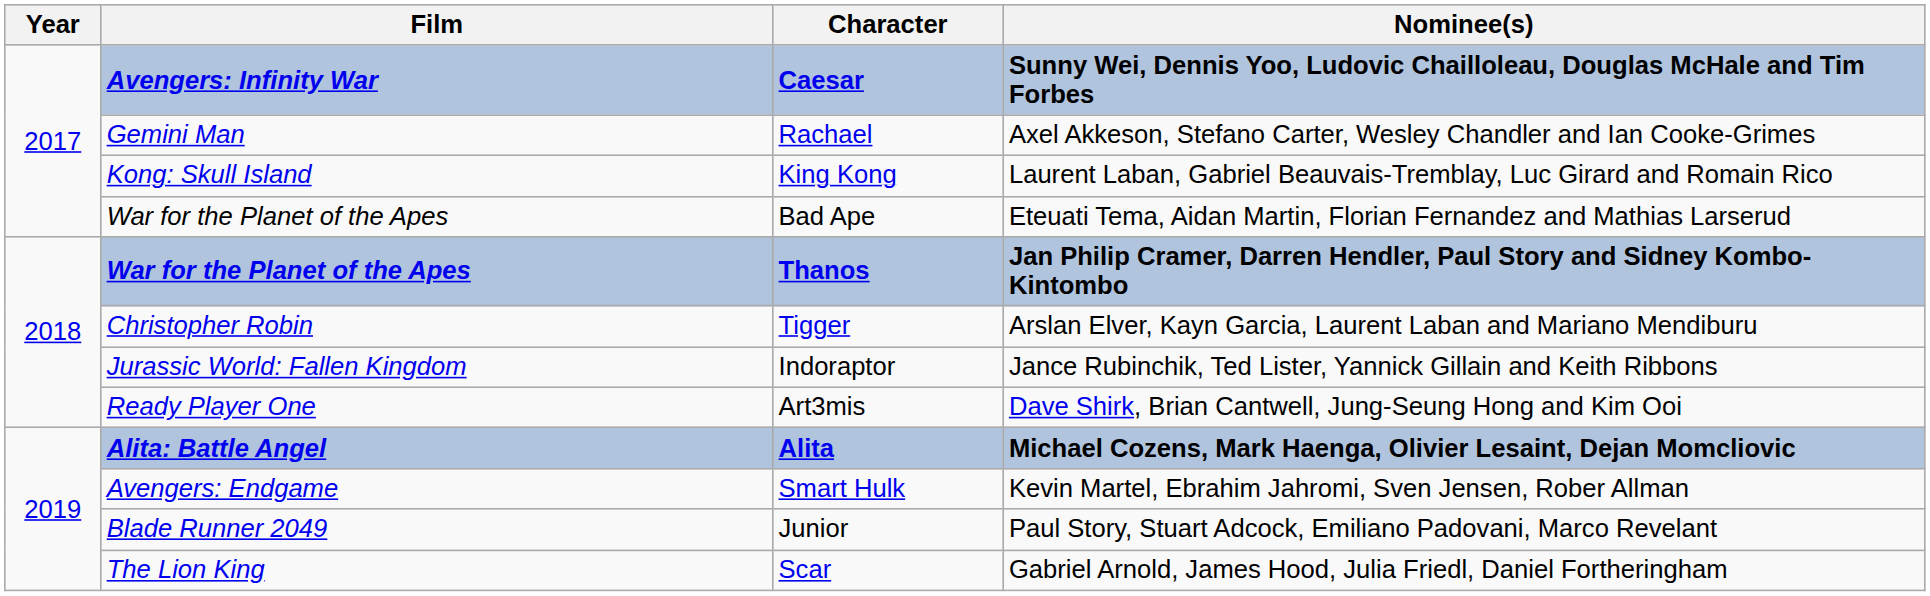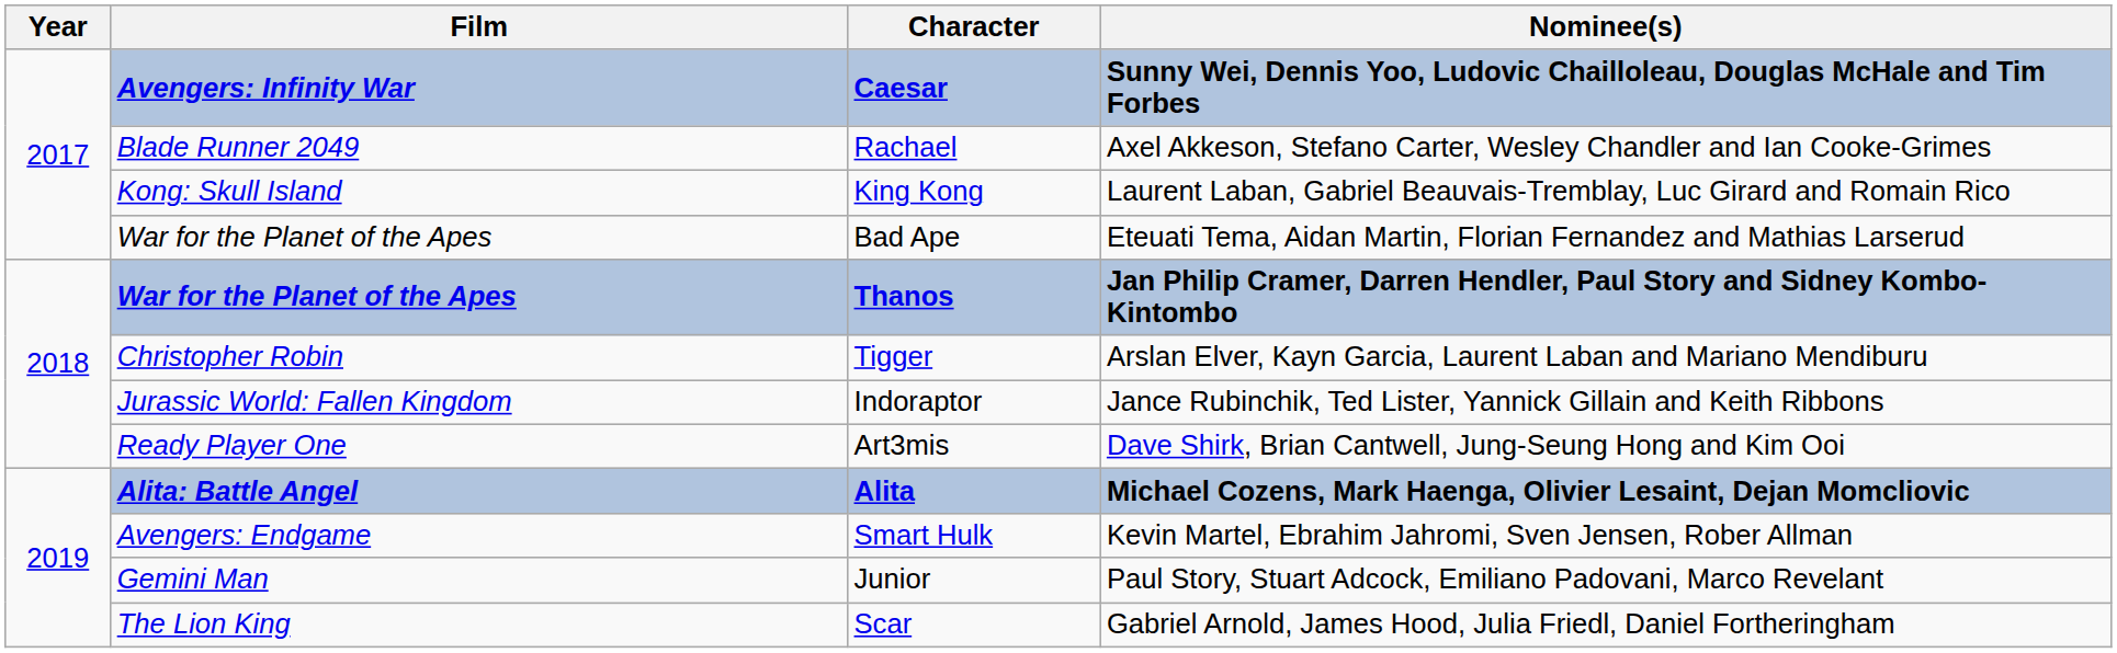 <table class="wikitable" width="95%" cellpadding="5">
 <tr>
 <th width="5%">Year</th>
 <th width="35%">Film</th>
 <th width="12%">Character</th>
 <th width="50%">Nominee(s)</th>
 </tr>
 <tr>
 <td rowspan="4" style="text-align:center;"><a href='#'>2017</a><br></td>
 <td style="background:#B0C4DE;"><strong><em><a href='#'>Avengers: Infinity War</a></em></strong></td>
 <td style="background:#B0C4DE;"><strong><a href='#'>Caesar</a></strong></td>
 <td style="background:#B0C4DE;"><strong>Sunny Wei, Dennis Yoo, Ludovic Chailloleau, Douglas McHale and Tim Forbes</strong></td>
 </tr>
 <tr>
-<td><em><a href='#'>Gemini Man</a></em></td>
+<td><em><a href='#'>Blade Runner 2049</a></em></td>
 <td><a href='#'>Rachael</a></td>
 <td>Axel Akkeson, Stefano Carter, Wesley Chandler and Ian Cooke-Grimes</td>
 </tr>
 <tr>
 <td><em><a href='#'>Kong: Skull Island</a></em></td>
 <td><a href='#'>King Kong</a></td>
 <td>Laurent Laban, Gabriel Beauvais-Tremblay, Luc Girard and Romain Rico</td>
 </tr>
 <tr>
 <td><em>War for the Planet of the Apes</em></td>
 <td>Bad Ape</td>
 <td>Eteuati Tema, Aidan Martin, Florian Fernandez and Mathias Larserud</td>
 </tr>
 <tr>
 <td rowspan="4" style="text-align:center;"><a href='#'>2018</a><br></td>
 <td style="background:#B0C4DE;"><strong><em><a href='#'>War for the Planet of the Apes</a></em></strong></td>
 <td style="background:#B0C4DE;"><strong><a href='#'>Thanos</a></strong></td>
 <td style="background:#B0C4DE;"><strong>Jan Philip Cramer, Darren Hendler, Paul Story and Sidney Kombo-Kintombo</strong></td>
 </tr>
 <tr>
 <td><em><a href='#'>Christopher Robin</a></em></td>
 <td><a href='#'>Tigger</a></td>
 <td>Arslan Elver, Kayn Garcia, Laurent Laban and Mariano Mendiburu</td>
 </tr>
 <tr>
 <td><em><a href='#'>Jurassic World: Fallen Kingdom</a></em></td>
 <td>Indoraptor</td>
 <td>Jance Rubinchik, Ted Lister, Yannick Gillain and Keith Ribbons</td>
 </tr>
 <tr>
 <td><em><a href='#'>Ready Player One</a></em></td>
 <td>Art3mis</td>
 <td><a href='#'>Dave Shirk</a>, Brian Cantwell, Jung-Seung Hong and Kim Ooi</td>
 </tr>
 <tr>
 <td rowspan="4" style="text-align:center;"><a href='#'>2019</a><br></td>
 <td style="background:#B0C4DE;"><strong><em><a href='#'>Alita: Battle Angel</a></em></strong></td>
 <td style="background:#B0C4DE;"><strong><a href='#'>Alita</a></strong></td>
 <td style="background:#B0C4DE;"><strong>Michael Cozens, Mark Haenga, Olivier Lesaint, Dejan Momcliovic</strong></td>
 </tr>
 <tr>
 <td><em><a href='#'>Avengers: Endgame</a></em></td>
 <td><a href='#'>Smart Hulk</a></td>
 <td>Kevin Martel, Ebrahim Jahromi, Sven Jensen, Rober Allman</td>
 </tr>
 <tr>
-<td><em><a href='#'>Blade Runner 2049</a></em></td>
+<td><em><a href='#'>Gemini Man</a></em></td>
 <td>Junior</td>
 <td>Paul Story, Stuart Adcock, Emiliano Padovani, Marco Revelant</td>
 </tr>
 <tr>
 <td><em><a href='#'>The Lion King</a></em></td>
 <td><a href='#'>Scar</a></td>
 <td>Gabriel Arnold, James Hood, Julia Friedl, Daniel Fortheringham</td>
 </tr>
 </table>
